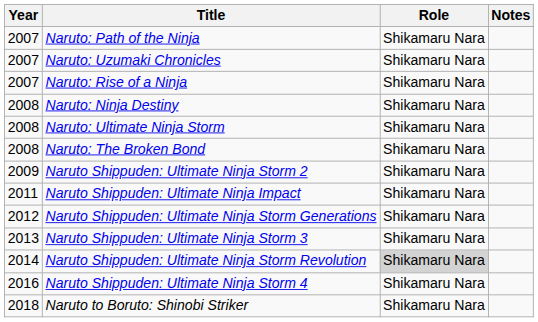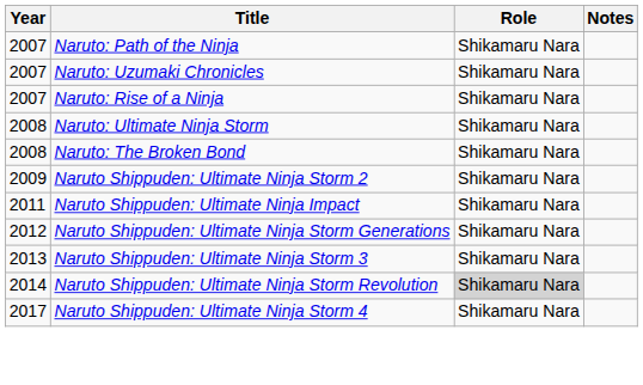 <table class="wikitable sortable">
 <tr>
 <th>Year</th>
 <th>Title</th>
 <th>Role</th>
 <th>Notes</th>
 </tr>
 <tr>
 <td>2007</td>
 <td><em><a href='#'>Naruto: Path of the Ninja</a></em></td>
 <td>Shikamaru Nara</td>
 <td></td>
 </tr>
 <tr>
 <td>2007</td>
 <td><em><a href='#'>Naruto: Uzumaki Chronicles</a></em></td>
 <td>Shikamaru Nara</td>
 <td></td>
 </tr>
 <tr>
 <td>2007</td>
 <td><em><a href='#'>Naruto: Rise of a Ninja</a></em></td>
-<td>Shikamaru Nara</td>
-<td></td>
-</tr>
-<tr>
-<td>2008</td>
-<td><em><a href='#'>Naruto: Ninja Destiny</a></em></td>
 <td>Shikamaru Nara</td>
 <td></td>
 </tr>
 <tr>
 <td>2008</td>
 <td><em><a href='#'>Naruto: Ultimate Ninja Storm</a></em></td>
 <td>Shikamaru Nara</td>
 <td></td>
 </tr>
 <tr>
 <td>2008</td>
 <td><em><a href='#'>Naruto: The Broken Bond</a></em></td>
 <td>Shikamaru Nara</td>
 <td></td>
 </tr>
 <tr>
 <td>2009</td>
 <td><em><a href='#'>Naruto Shippuden: Ultimate Ninja Storm 2</a></em></td>
 <td>Shikamaru Nara</td>
 <td></td>
 </tr>
 <tr>
 <td>2011</td>
 <td><em><a href='#'>Naruto Shippuden: Ultimate Ninja Impact</a></em></td>
 <td>Shikamaru Nara</td>
 <td></td>
 </tr>
 <tr>
 <td>2012</td>
 <td><em><a href='#'>Naruto Shippuden: Ultimate Ninja Storm Generations</a></em></td>
 <td>Shikamaru Nara</td>
 <td></td>
 </tr>
 <tr>
 <td>2013</td>
 <td><em><a href='#'>Naruto Shippuden: Ultimate Ninja Storm 3</a></em></td>
 <td>Shikamaru Nara</td>
 <td></td>
 </tr>
 <tr>
 <td>2014</td>
 <td><em><a href='#'>Naruto Shippuden: Ultimate Ninja Storm Revolution</a></em></td>
 <td style="background: lightgrey;">Shikamaru Nara</td>
 <td></td>
 </tr>
 <tr>
-<td>2016</td>
+<td>2017</td>
 <td><em><a href='#'>Naruto Shippuden: Ultimate Ninja Storm 4</a></em></td>
 <td>Shikamaru Nara</td>
 <td></td>
 </tr>
-<tr>
-<td>2018</td>
-<td><em>Naruto to Boruto: Shinobi Striker</em></td>
-<td>Shikamaru Nara</td>
-<td></td>
-</tr>
 </table>
